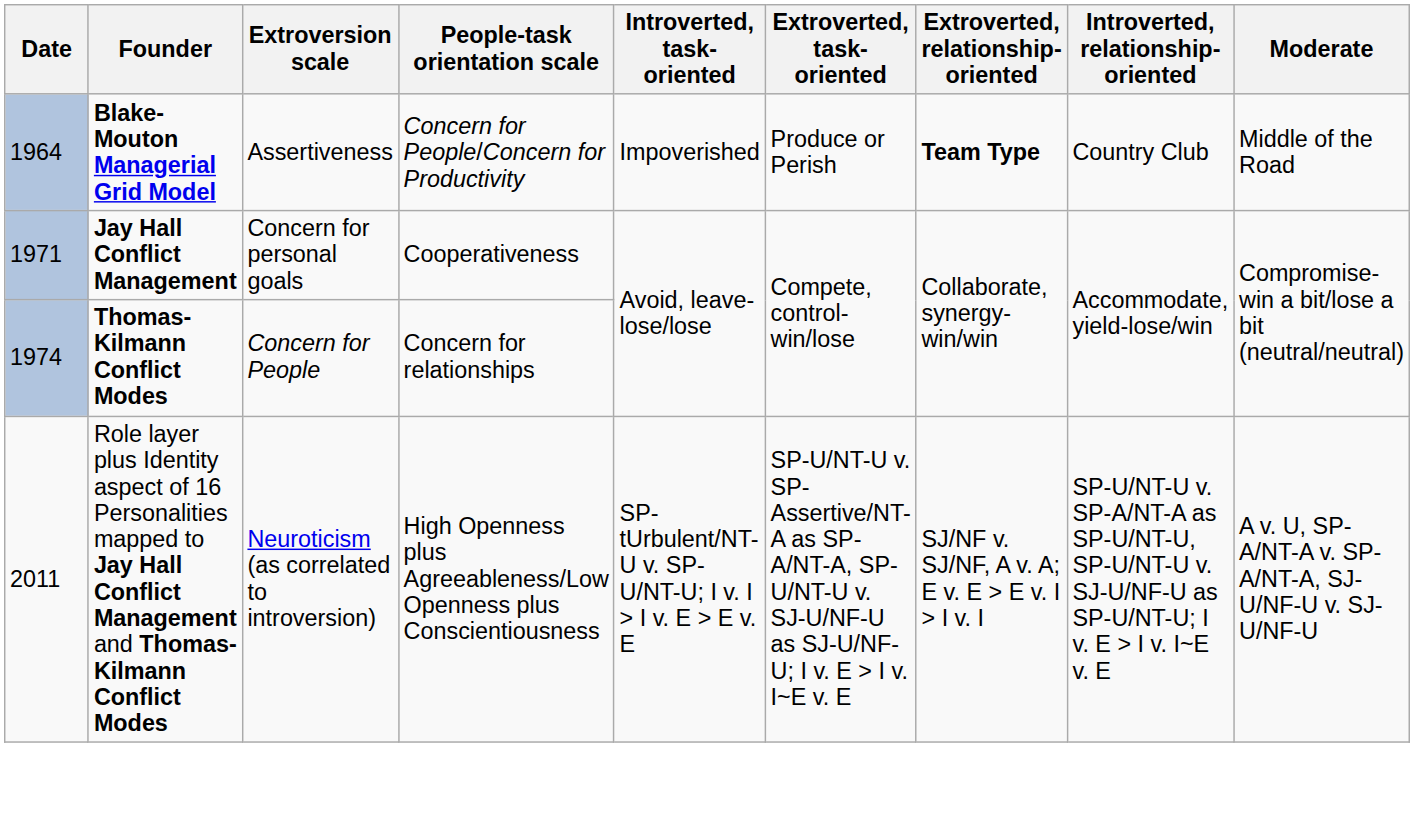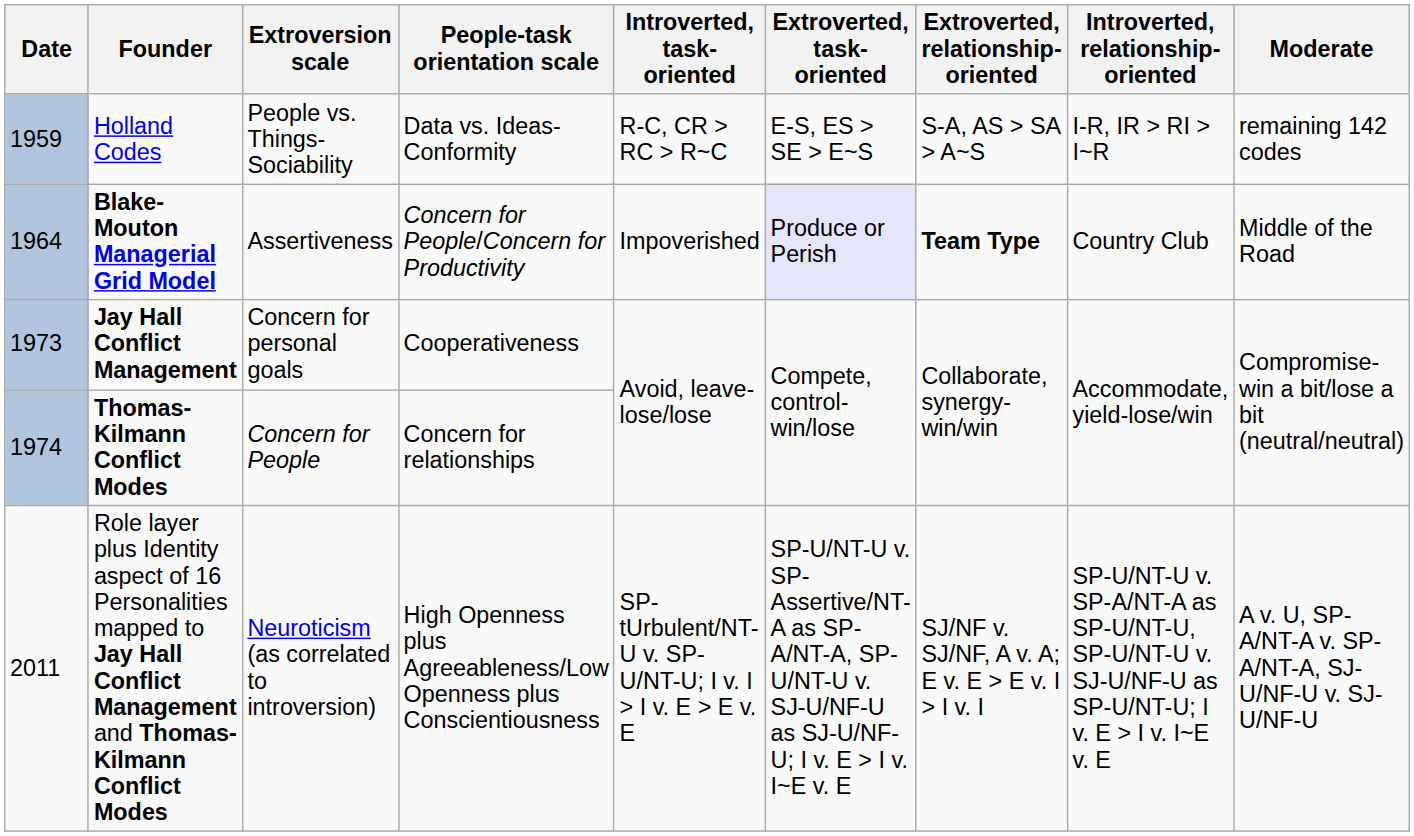 <table class="wikitable">
 <tr>
 <th width="50">Date</th>
 <th width="50">Founder</th>
 <th width="50">Extroversion scale</th>
 <th width="50">People-task orientation scale</th>
 <th width="50">Introverted, task-oriented</th>
 <th width="50">Extroverted, task-oriented</th>
 <th width="50">Extroverted, relationship-oriented</th>
 <th width="50">Introverted, relationship-oriented</th>
 <th width="50">Moderate</th>
 </tr>
 <tr>
+<td bgcolor="#b0c4de">1959</td>
+<td><a href='#'>Holland Codes</a></td>
+<td>People vs. Things-Sociability</td>
+<td>Data vs. Ideas-Conformity</td>
+<td>R-C, CR > RC > R~C</td>
+<td>E-S, ES > SE > E~S</td>
+<td>S-A, AS > SA > A~S</td>
+<td>I-R, IR > RI > I~R</td>
+<td>remaining 142 codes</td>
+</tr>
+<tr>
 <td bgcolor="#b0c4de">1964</td>
 <td><strong>Blake-Mouton <a href='#'>Managerial Grid Model</a></strong></td>
 <td>Assertiveness</td>
 <td><em>Concern for People</em>/<em>Concern for Productivity</em></td>
 <td>Impoverished</td>
-<td>Produce or Perish</td>
+<td style="background: lavender;">Produce or Perish</td>
 <td><strong>Team Type</strong></td>
 <td>Country Club</td>
 <td>Middle of the Road</td>
 </tr>
 <tr>
-<td bgcolor="#b0c4de">1971</td>
+<td bgcolor="#b0c4de">1973</td>
 <td><strong>Jay Hall Conflict Management</strong></td>
 <td>Concern for personal goals</td>
 <td>Cooperativeness</td>
 <td rowspan="2">Avoid, leave-lose/lose</td>
 <td rowspan="2">Compete, control-win/lose</td>
 <td rowspan="2">Collaborate, synergy-win/win</td>
 <td rowspan="2">Accommodate, yield-lose/win</td>
 <td rowspan="2">Compromise-win a bit/lose a bit (neutral/neutral)</td>
 </tr>
 <tr>
 <td bgcolor="#b0c4de">1974</td>
 <td><strong>Thomas-Kilmann Conflict Modes</strong></td>
 <td><em>Concern for People</em></td>
 <td>Concern for relationships</td>
 </tr>
 <tr>
 <td>2011</td>
 <td>Role layer plus Identity aspect of 16 Personalities mapped to <strong>Jay Hall Conflict Management</strong> and <strong>Thomas-Kilmann Conflict Modes</strong></td>
 <td><a href='#'>Neuroticism</a> (as correlated to introversion)</td>
 <td>High Openness plus Agreeableness/Low Openness plus Conscientiousness</td>
 <td>SP-tUrbulent/NT-U v. SP-U/NT-U; I v. I > I v. E > E v. E</td>
 <td>SP-U/NT-U v. SP-Assertive/NT-A as SP-A/NT-A, SP-U/NT-U v. SJ-U/NF-U as SJ-U/NF-U; I v. E > I v. I~E v. E</td>
 <td>SJ/NF v. SJ/NF, A v. A; E v. E > E v. I > I v. I</td>
 <td>SP-U/NT-U v. SP-A/NT-A as SP-U/NT-U, SP-U/NT-U v. SJ-U/NF-U as SP-U/NT-U; I v. E > I v. I~E v. E</td>
 <td>A v. U, SP-A/NT-A v. SP-A/NT-A, SJ-U/NF-U v. SJ-U/NF-U</td>
 </tr>
 </table>
